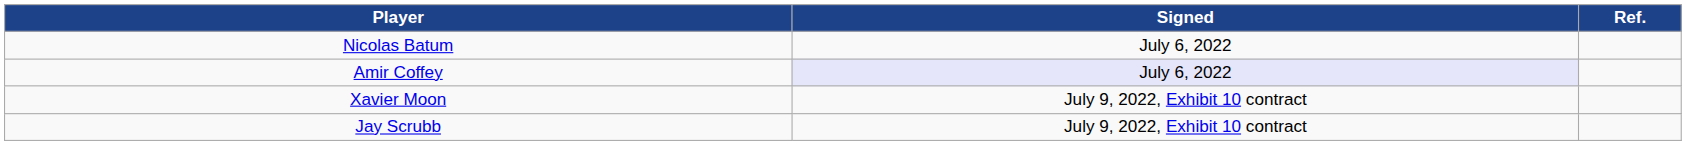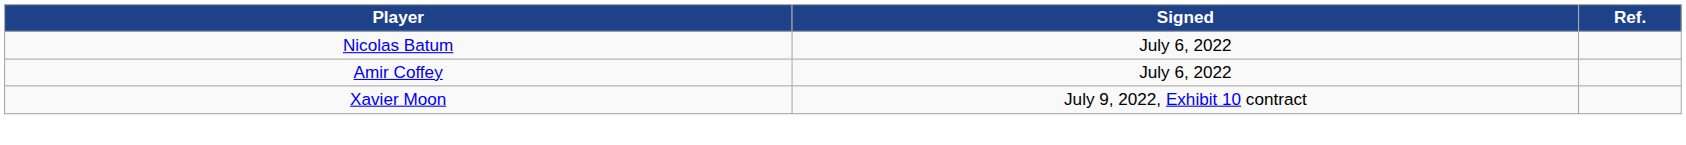 <table class="wikitable sortable sortable" style="text-align: center">
 <tr>
 <th style="background:#1d428a; color:white" width="10%">Player</th>
 <th style="background:#1d428a; color:white" width="10%">Signed</th>
 <th style="background:#1d428a; color:white" width="1%" class="unsortable">Ref.</th>
 </tr>
 <tr>
 <td><a href='#'>Nicolas Batum</a></td>
 <td>July 6, 2022</td>
 <td></td>
 </tr>
 <tr>
 <td><a href='#'>Amir Coffey</a></td>
-<td style="background: lavender;">July 6, 2022</td>
+<td>July 6, 2022</td>
 <td></td>
 </tr>
 <tr>
 <td><a href='#'>Xavier Moon</a></td>
 <td>July 9, 2022, <a href='#'>Exhibit 10</a> contract</td>
 <td></td>
 </tr>
-<tr>
-<td><a href='#'>Jay Scrubb</a></td>
-<td>July 9, 2022, <a href='#'>Exhibit 10</a> contract</td>
-<td></td>
-</tr>
 </table>
